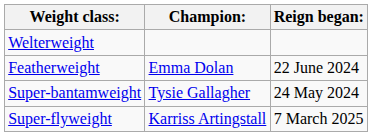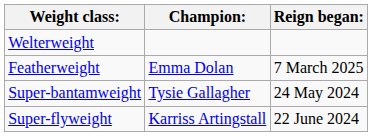 <table class="wikitable">
 <tr>
 <th>Weight class:</th>
 <th>Champion:</th>
 <th>Reign began:</th>
 </tr>
 <tr>
 <td><a href='#'>Welterweight</a></td>
 <td></td>
 <td></td>
 </tr>
 <tr>
 <td><a href='#'>Featherweight</a></td>
 <td><a href='#'>Emma Dolan</a></td>
-<td>22 June 2024</td>
+<td>7 March 2025</td>
 </tr>
 <tr>
 <td><a href='#'>Super-bantamweight</a></td>
 <td><a href='#'>Tysie Gallagher</a></td>
 <td>24 May 2024</td>
 </tr>
 <tr>
 <td><a href='#'>Super-flyweight</a></td>
 <td><a href='#'>Karriss Artingstall</a></td>
-<td>7 March 2025</td>
+<td>22 June 2024</td>
 </tr>
 </table>
